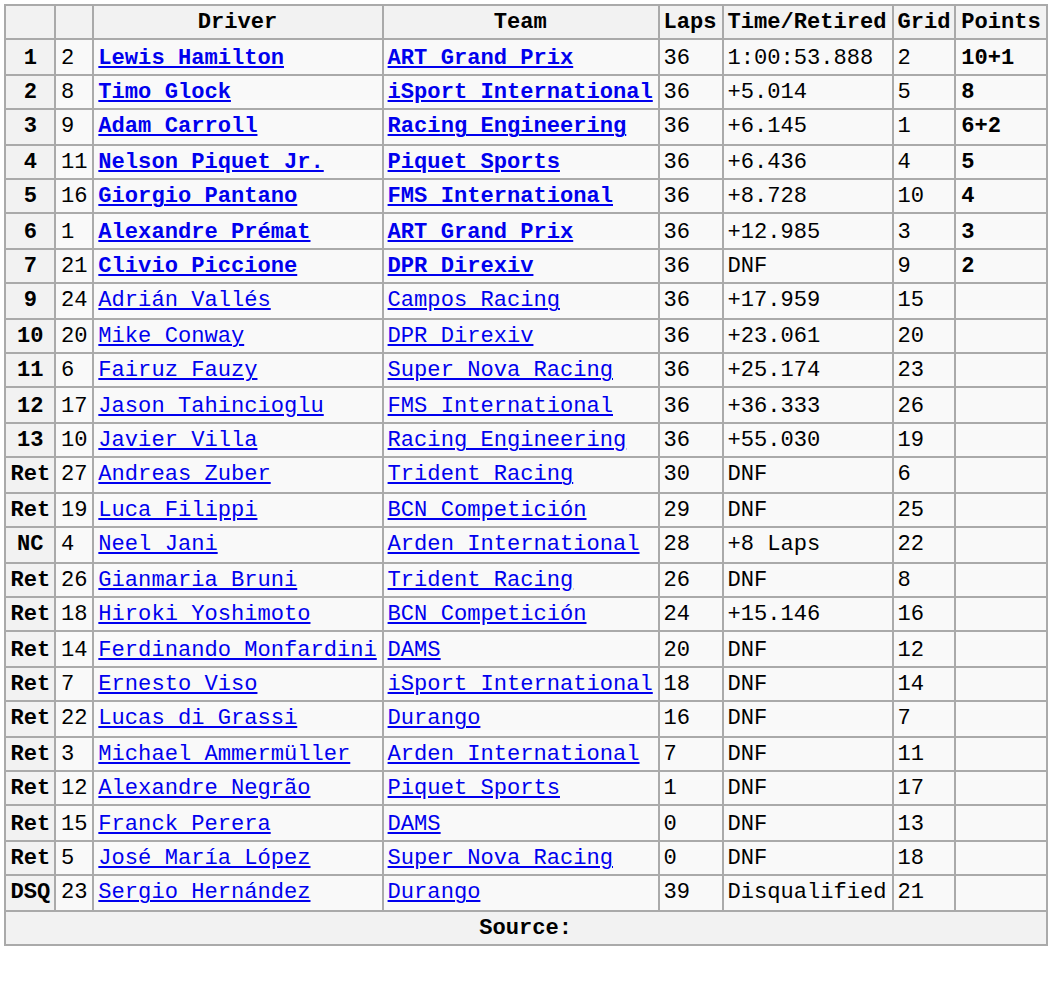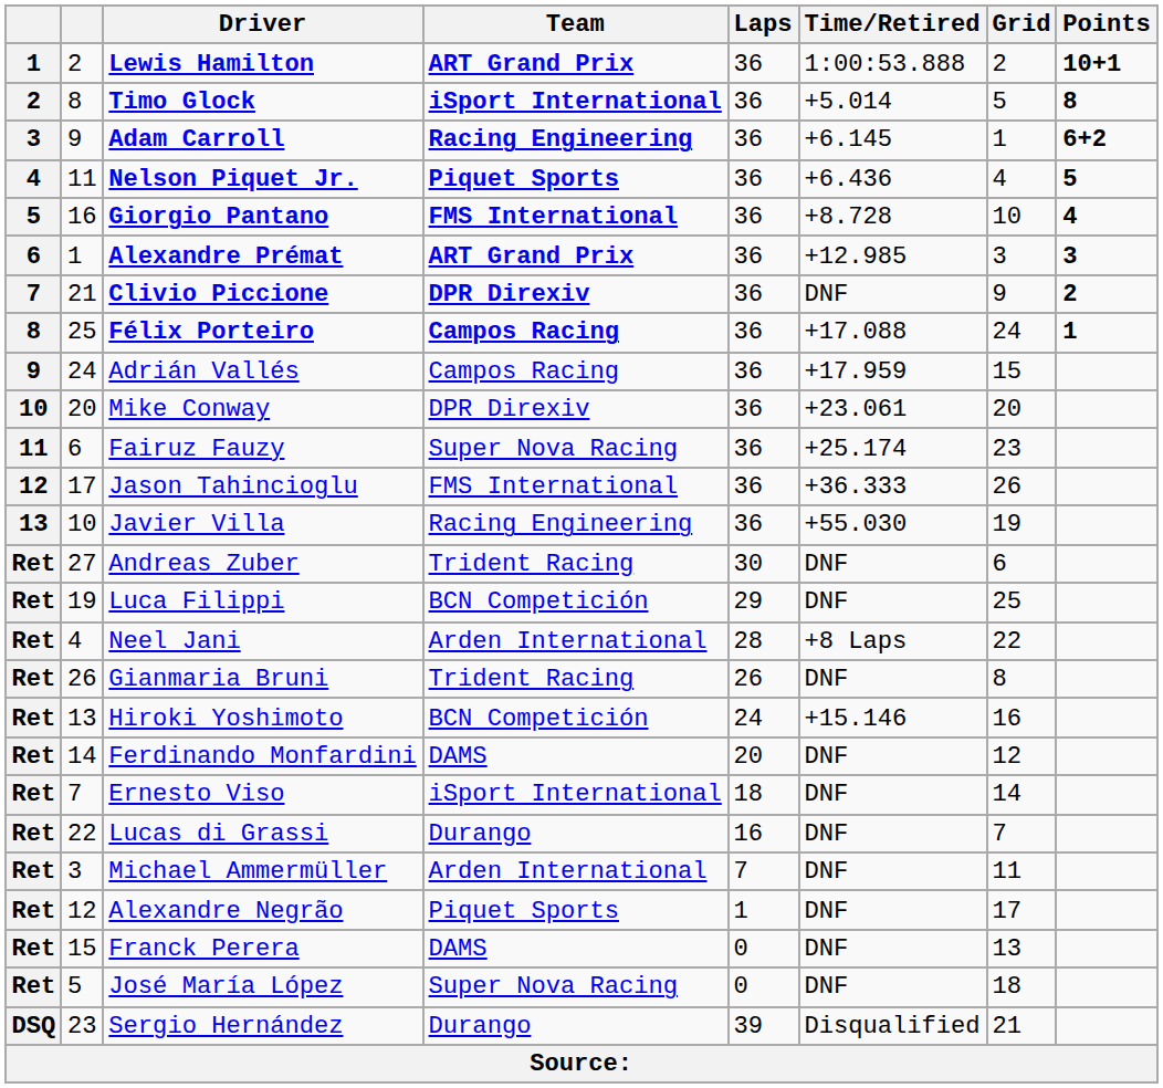 <table class="wikitable" style="font-size:85%">
 <tr>
 <th></th>
 <th></th>
 <th>Driver</th>
 <th>Team</th>
 <th>Laps</th>
 <th>Time/Retired</th>
 <th>Grid</th>
 <th>Points</th>
 </tr>
 <tr>
 <th>1</th>
 <td>2</td>
 <td> <strong><a href='#'>Lewis Hamilton</a></strong></td>
 <td><strong><a href='#'>ART Grand Prix</a></strong></td>
 <td>36</td>
 <td>1:00:53.888</td>
 <td>2</td>
 <td><strong>10+1</strong></td>
 </tr>
 <tr>
 <th>2</th>
 <td>8</td>
 <td> <strong><a href='#'>Timo Glock</a></strong></td>
 <td><strong><a href='#'>iSport International</a></strong></td>
 <td>36</td>
 <td>+5.014</td>
 <td>5</td>
 <td><strong>8</strong></td>
 </tr>
 <tr>
 <th>3</th>
 <td>9</td>
 <td> <strong><a href='#'>Adam Carroll</a></strong></td>
 <td><strong><a href='#'>Racing Engineering</a></strong></td>
 <td>36</td>
 <td>+6.145</td>
 <td>1</td>
 <td><strong>6+2</strong></td>
 </tr>
 <tr>
 <th>4</th>
 <td>11</td>
 <td> <strong><a href='#'>Nelson Piquet Jr.</a></strong></td>
 <td><strong><a href='#'>Piquet Sports</a></strong></td>
 <td>36</td>
 <td>+6.436</td>
 <td>4</td>
 <td><strong>5</strong></td>
 </tr>
 <tr>
 <th>5</th>
 <td>16</td>
 <td> <strong><a href='#'>Giorgio Pantano</a></strong></td>
 <td><strong><a href='#'>FMS International</a></strong></td>
 <td>36</td>
 <td>+8.728</td>
 <td>10</td>
 <td><strong>4</strong></td>
 </tr>
 <tr>
 <th>6</th>
 <td>1</td>
 <td> <strong><a href='#'>Alexandre Prémat</a></strong></td>
 <td><strong><a href='#'>ART Grand Prix</a></strong></td>
 <td>36</td>
 <td>+12.985</td>
 <td>3</td>
 <td><strong>3</strong></td>
 </tr>
 <tr>
 <th>7</th>
 <td>21</td>
 <td> <strong><a href='#'>Clivio Piccione</a></strong></td>
 <td><strong><a href='#'>DPR Direxiv</a></strong></td>
 <td>36</td>
 <td>DNF</td>
 <td>9</td>
 <td><strong>2</strong></td>
 </tr>
 <tr>
+<th>8</th>
+<td>25</td>
+<td> <strong><a href='#'>Félix Porteiro</a></strong></td>
+<td><strong><a href='#'>Campos Racing</a></strong></td>
+<td>36</td>
+<td>+17.088</td>
+<td>24</td>
+<td><strong>1</strong></td>
+</tr>
+<tr>
 <th>9</th>
 <td>24</td>
 <td> <a href='#'>Adrián Vallés</a></td>
 <td><a href='#'>Campos Racing</a></td>
 <td>36</td>
 <td>+17.959</td>
 <td>15</td>
 <td></td>
 </tr>
 <tr>
 <th>10</th>
 <td>20</td>
 <td> <a href='#'>Mike Conway</a></td>
 <td><a href='#'>DPR Direxiv</a></td>
 <td>36</td>
 <td>+23.061</td>
 <td>20</td>
 <td></td>
 </tr>
 <tr>
 <th>11</th>
 <td>6</td>
 <td> <a href='#'>Fairuz Fauzy</a></td>
 <td><a href='#'>Super Nova Racing</a></td>
 <td>36</td>
 <td>+25.174</td>
 <td>23</td>
 <td></td>
 </tr>
 <tr>
 <th>12</th>
 <td>17</td>
 <td> <a href='#'>Jason Tahincioglu</a></td>
 <td><a href='#'>FMS International</a></td>
 <td>36</td>
 <td>+36.333</td>
 <td>26</td>
 <td></td>
 </tr>
 <tr>
 <th>13</th>
 <td>10</td>
 <td> <a href='#'>Javier Villa</a></td>
 <td><a href='#'>Racing Engineering</a></td>
 <td>36</td>
 <td>+55.030</td>
 <td>19</td>
 <td></td>
 </tr>
 <tr>
 <th>Ret</th>
 <td>27</td>
 <td> <a href='#'>Andreas Zuber</a></td>
 <td><a href='#'>Trident Racing</a></td>
 <td>30</td>
 <td>DNF</td>
 <td>6</td>
 <td></td>
 </tr>
 <tr>
 <th>Ret</th>
 <td>19</td>
 <td> <a href='#'>Luca Filippi</a></td>
 <td><a href='#'>BCN Competición</a></td>
 <td>29</td>
 <td>DNF</td>
 <td>25</td>
 <td></td>
 </tr>
 <tr>
-<th>NC</th>
+<th>Ret</th>
 <td>4</td>
 <td> <a href='#'>Neel Jani</a></td>
 <td><a href='#'>Arden International</a></td>
 <td>28</td>
 <td>+8 Laps</td>
 <td>22</td>
 <td></td>
 </tr>
 <tr>
 <th>Ret</th>
 <td>26</td>
 <td> <a href='#'>Gianmaria Bruni</a></td>
 <td><a href='#'>Trident Racing</a></td>
 <td>26</td>
 <td>DNF</td>
 <td>8</td>
 <td></td>
 </tr>
 <tr>
 <th>Ret</th>
-<td>18</td>
+<td>13</td>
 <td> <a href='#'>Hiroki Yoshimoto</a></td>
 <td><a href='#'>BCN Competición</a></td>
 <td>24</td>
 <td>+15.146</td>
 <td>16</td>
 <td></td>
 </tr>
 <tr>
 <th>Ret</th>
 <td>14</td>
 <td> <a href='#'>Ferdinando Monfardini</a></td>
 <td><a href='#'>DAMS</a></td>
 <td>20</td>
 <td>DNF</td>
 <td>12</td>
 <td></td>
 </tr>
 <tr>
 <th>Ret</th>
 <td>7</td>
 <td> <a href='#'>Ernesto Viso</a></td>
 <td><a href='#'>iSport International</a></td>
 <td>18</td>
 <td>DNF</td>
 <td>14</td>
 <td></td>
 </tr>
 <tr>
 <th>Ret</th>
 <td>22</td>
 <td> <a href='#'>Lucas di Grassi</a></td>
 <td><a href='#'>Durango</a></td>
 <td>16</td>
 <td>DNF</td>
 <td>7</td>
 <td></td>
 </tr>
 <tr>
 <th>Ret</th>
 <td>3</td>
 <td> <a href='#'>Michael Ammermüller</a></td>
 <td><a href='#'>Arden International</a></td>
 <td>7</td>
 <td>DNF</td>
 <td>11</td>
 <td></td>
 </tr>
 <tr>
 <th>Ret</th>
 <td>12</td>
 <td> <a href='#'>Alexandre Negrão</a></td>
 <td><a href='#'>Piquet Sports</a></td>
 <td>1</td>
 <td>DNF</td>
 <td>17</td>
 <td></td>
 </tr>
 <tr>
 <th>Ret</th>
 <td>15</td>
 <td> <a href='#'>Franck Perera</a></td>
 <td><a href='#'>DAMS</a></td>
 <td>0</td>
 <td>DNF</td>
 <td>13</td>
 <td></td>
 </tr>
 <tr>
 <th>Ret</th>
 <td>5</td>
 <td> <a href='#'>José María López</a></td>
 <td><a href='#'>Super Nova Racing</a></td>
 <td>0</td>
 <td>DNF</td>
 <td>18</td>
 <td></td>
 </tr>
 <tr>
 <th>DSQ</th>
 <td>23</td>
 <td> <a href='#'>Sergio Hernández</a></td>
 <td><a href='#'>Durango</a></td>
 <td>39</td>
 <td>Disqualified</td>
 <td>21</td>
 <td></td>
 </tr>
 <tr>
 <th colspan="8">Source:</th>
 </tr>
 </table>
